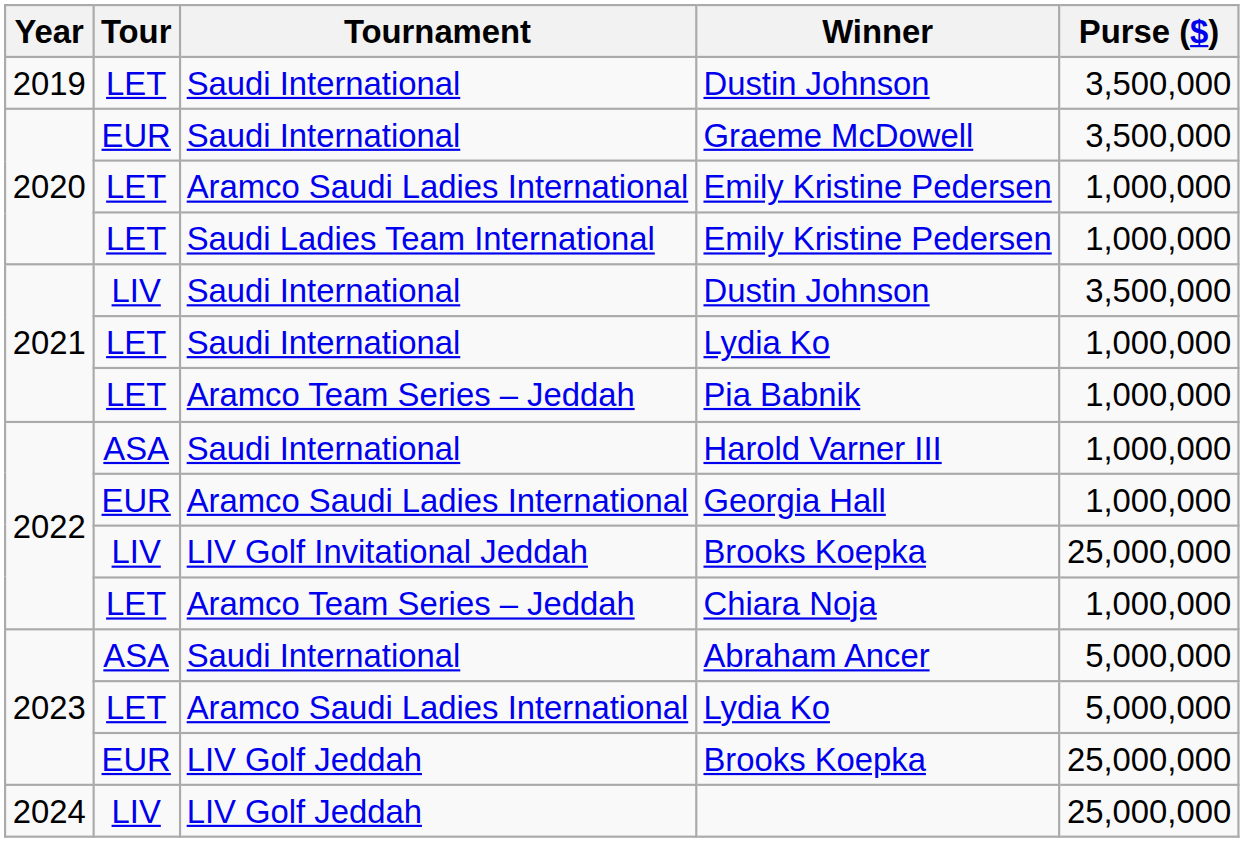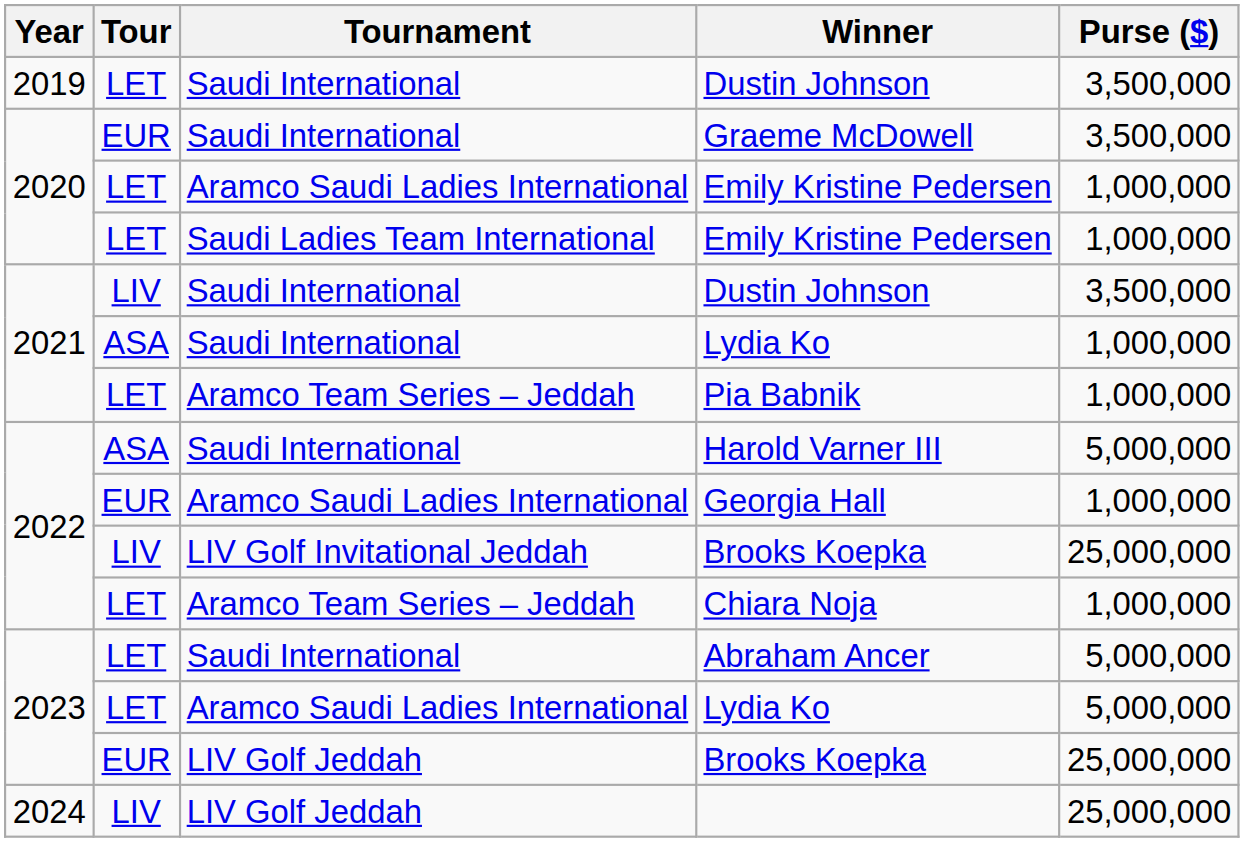 <table class="wikitable sortable"; style="font-size:95%">
 <tr>
 <th>Year</th>
 <th>Tour</th>
 <th>Tournament</th>
 <th>Winner</th>
 <th>Purse (<a href='#'>$</a>)</th>
 </tr>
 <tr>
 <td>2019</td>
 <td align=center><a href='#'>LET</a></td>
 <td><a href='#'>Saudi International</a></td>
 <td> <a href='#'>Dustin Johnson</a></td>
 <td align=right>3,500,000</td>
 </tr>
 <tr>
 <td rowspan=3>2020</td>
 <td align=center><a href='#'>EUR</a></td>
 <td><a href='#'>Saudi International</a></td>
 <td> <a href='#'>Graeme McDowell</a></td>
 <td align=right>3,500,000</td>
 </tr>
 <tr>
 <td align=center><a href='#'>LET</a></td>
 <td><a href='#'>Aramco Saudi Ladies International</a></td>
 <td> <a href='#'>Emily Kristine Pedersen</a></td>
 <td align=right>1,000,000</td>
 </tr>
 <tr>
 <td align=center><a href='#'>LET</a></td>
 <td><a href='#'>Saudi Ladies Team International</a></td>
 <td> <a href='#'>Emily Kristine Pedersen</a></td>
 <td align=right>1,000,000</td>
 </tr>
 <tr>
 <td rowspan=3>2021</td>
 <td align=center><a href='#'>LIV</a></td>
 <td><a href='#'>Saudi International</a></td>
 <td> <a href='#'>Dustin Johnson</a></td>
 <td align=right>3,500,000</td>
 </tr>
 <tr>
-<td align=center><a href='#'>LET</a></td>
+<td align=center><a href='#'>ASA</a></td>
 <td><a href='#'>Saudi International</a></td>
 <td> <a href='#'>Lydia Ko</a></td>
 <td align=right>1,000,000</td>
 </tr>
 <tr>
 <td align=center><a href='#'>LET</a></td>
 <td><a href='#'>Aramco Team Series – Jeddah</a></td>
 <td> <a href='#'>Pia Babnik</a></td>
 <td align=right>1,000,000</td>
 </tr>
 <tr>
 <td rowspan=4>2022</td>
 <td align=center><a href='#'>ASA</a></td>
 <td><a href='#'>Saudi International</a></td>
 <td> <a href='#'>Harold Varner III</a></td>
-<td align=right>1,000,000</td>
+<td align=right>5,000,000</td>
 </tr>
 <tr>
 <td align=center><a href='#'>EUR</a></td>
 <td><a href='#'>Aramco Saudi Ladies International</a></td>
 <td> <a href='#'>Georgia Hall</a></td>
 <td align=right>1,000,000</td>
 </tr>
 <tr>
 <td align=center><a href='#'>LIV</a></td>
 <td><a href='#'>LIV Golf Invitational Jeddah</a></td>
 <td> <a href='#'>Brooks Koepka</a></td>
 <td align=right>25,000,000</td>
 </tr>
 <tr>
 <td align=center><a href='#'>LET</a></td>
 <td><a href='#'>Aramco Team Series – Jeddah</a></td>
 <td> <a href='#'>Chiara Noja</a></td>
 <td align=right>1,000,000</td>
 </tr>
 <tr>
 <td rowspan=3>2023</td>
-<td align=center><a href='#'>ASA</a></td>
+<td align=center><a href='#'>LET</a></td>
 <td><a href='#'>Saudi International</a></td>
 <td> <a href='#'>Abraham Ancer</a></td>
 <td align=right>5,000,000</td>
 </tr>
 <tr>
 <td align=center><a href='#'>LET</a></td>
 <td><a href='#'>Aramco Saudi Ladies International</a></td>
 <td> <a href='#'>Lydia Ko</a></td>
 <td align=right>5,000,000</td>
 </tr>
 <tr>
 <td align=center><a href='#'>EUR</a></td>
 <td><a href='#'>LIV Golf Jeddah</a></td>
 <td> <a href='#'>Brooks Koepka</a></td>
 <td align=right>25,000,000</td>
 </tr>
 <tr>
 <td rowspan=1>2024</td>
 <td align=center><a href='#'>LIV</a></td>
 <td><a href='#'>LIV Golf Jeddah</a></td>
 <td></td>
 <td align=right>25,000,000</td>
 </tr>
 </table>
